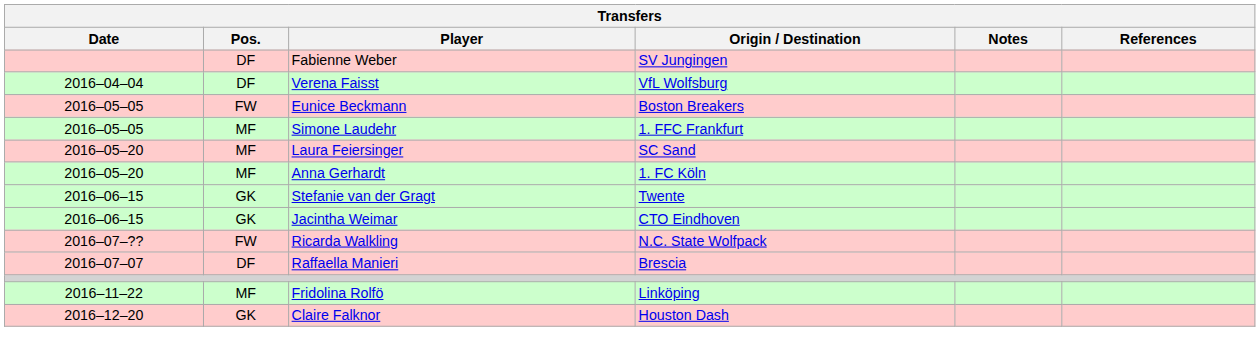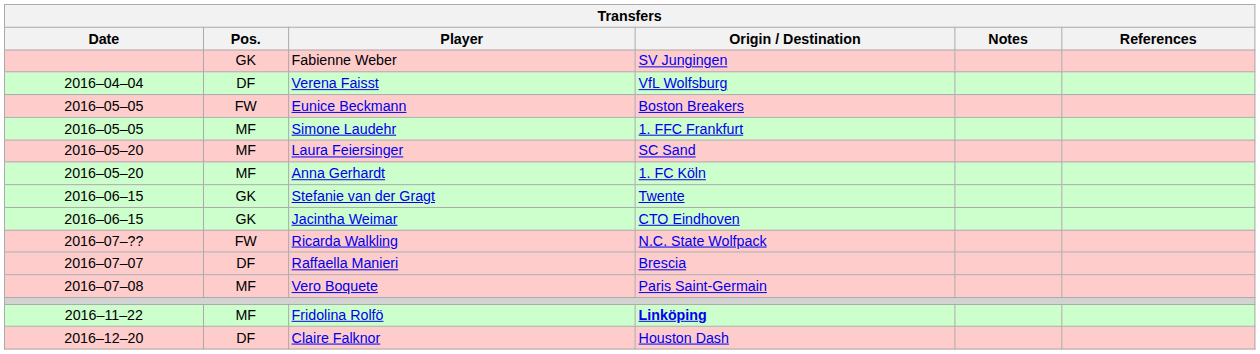 <table class="wikitable collapsible" style="font-size: 90%; width: 100%;">
 <tr>
 <th colspan=6>Transfers</th>
 </tr>
 <tr>
 <th>Date</th>
 <th>Pos.</th>
 <th>Player</th>
 <th>Origin / Destination</th>
 <th>Notes</th>
 <th>References</th>
 </tr>
 <tr bgcolor=#FFCCCC>
 <td></td>
-<td align=center>DF</td>
+<td align=center>GK</td>
 <td> Fabienne Weber</td>
 <td> <a href='#'>SV Jungingen</a></td>
 <td></td>
 <td></td>
 </tr>
 <tr bgcolor=#CCFFCC>
 <td align=center>2016–04–04</td>
 <td align=center>DF</td>
 <td> <a href='#'>Verena Faisst</a></td>
 <td> <a href='#'>VfL Wolfsburg</a></td>
 <td></td>
 <td></td>
 </tr>
 <tr bgcolor=#FFCCCC>
 <td align=center>2016–05–05</td>
 <td align=center>FW</td>
 <td> <a href='#'>Eunice Beckmann</a></td>
 <td> <a href='#'>Boston Breakers</a></td>
 <td></td>
 <td></td>
 </tr>
 <tr bgcolor=#CCFFCC>
 <td align=center>2016–05–05</td>
 <td align=center>MF</td>
 <td> <a href='#'>Simone Laudehr</a></td>
 <td> <a href='#'>1. FFC Frankfurt</a></td>
 <td></td>
 <td></td>
 </tr>
 <tr bgcolor=#FFCCCC>
 <td align=center>2016–05–20</td>
 <td align=center>MF</td>
 <td> <a href='#'>Laura Feiersinger</a></td>
 <td> <a href='#'>SC Sand</a></td>
 <td></td>
 <td></td>
 </tr>
 <tr bgcolor=#CCFFCC>
 <td align=center>2016–05–20</td>
 <td align=center>MF</td>
 <td> <a href='#'>Anna Gerhardt</a></td>
 <td> <a href='#'>1. FC Köln</a></td>
 <td></td>
 <td></td>
 </tr>
 <tr bgcolor=#CCFFCC>
 <td align=center>2016–06–15</td>
 <td align=center>GK</td>
 <td> <a href='#'>Stefanie van der Gragt</a></td>
 <td> <a href='#'>Twente</a></td>
 <td></td>
 <td></td>
 </tr>
 <tr bgcolor=#CCFFCC>
 <td align=center>2016–06–15</td>
 <td align=center>GK</td>
 <td> <a href='#'>Jacintha Weimar</a></td>
 <td> <a href='#'>CTO Eindhoven</a></td>
 <td></td>
 <td></td>
 </tr>
 <tr bgcolor=#FFCCCC>
 <td align=center>2016–07–??</td>
 <td align=center>FW</td>
 <td> <a href='#'>Ricarda Walkling</a></td>
 <td> <a href='#'>N.C. State Wolfpack</a></td>
 <td></td>
 <td></td>
 </tr>
 <tr bgcolor=#FFCCCC>
 <td align=center>2016–07–07</td>
 <td align=center>DF</td>
 <td> <a href='#'>Raffaella Manieri</a></td>
 <td> <a href='#'>Brescia</a></td>
 <td></td>
 <td></td>
 </tr>
+<tr bgcolor=#FFCCCC>
+<td align=center>2016–07–08</td>
+<td align=center>MF</td>
+<td> <a href='#'>Vero Boquete</a></td>
+<td> <a href='#'>Paris Saint-Germain</a></td>
+<td></td>
+<td></td>
+</tr>
 <tr bgcolor=lightgrey>
 <td colspan=6></td>
 </tr>
 <tr bgcolor=#CCFFCC>
 <td align=center>2016–11–22</td>
 <td align=center>MF</td>
 <td> <a href='#'>Fridolina Rolfö</a></td>
-<td> <a href='#'>Linköping</a></td>
+<td><strong> <a href='#'>Linköping</a></strong></td>
 <td></td>
 <td></td>
 </tr>
 <tr bgcolor=#FFCCCC>
 <td align=center>2016–12–20</td>
-<td align=center>GK</td>
+<td align=center>DF</td>
 <td> <a href='#'>Claire Falknor</a></td>
 <td> <a href='#'>Houston Dash</a></td>
 <td></td>
 <td></td>
 </tr>
 </table>
